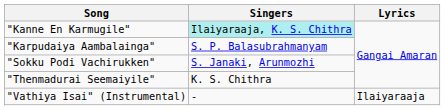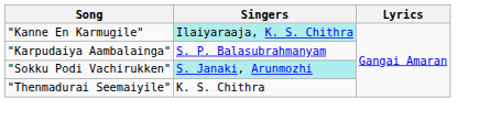 <table class="wikitable">
 <tr>
 <th>Song</th>
 <th>Singers</th>
 <th>Lyrics</th>
 </tr>
 <tr>
 <td>"Kanne En Karmugile"</td>
 <td style="background: paleturquoise;">Ilaiyaraaja, <a href='#'>K. S. Chithra</a></td>
 <td rowspan=4><a href='#'>Gangai Amaran</a></td>
 </tr>
 <tr>
 <td>"Karpudaiya Aambalainga"</td>
 <td><a href='#'>S. P. Balasubrahmanyam</a></td>
 </tr>
 <tr>
 <td>"Sokku Podi Vachirukken"</td>
-<td><a href='#'>S. Janaki</a>, <a href='#'>Arunmozhi</a></td>
+<td style="background: paleturquoise;"><a href='#'>S. Janaki</a>, <a href='#'>Arunmozhi</a></td>
 </tr>
 <tr>
 <td>"Thenmadurai Seemaiyile"</td>
 <td>K. S. Chithra</td>
 </tr>
-<tr>
-<td>"Vathiya Isai" (Instrumental)</td>
-<td>-</td>
-<td>Ilaiyaraaja</td>
-</tr>
 </table>
